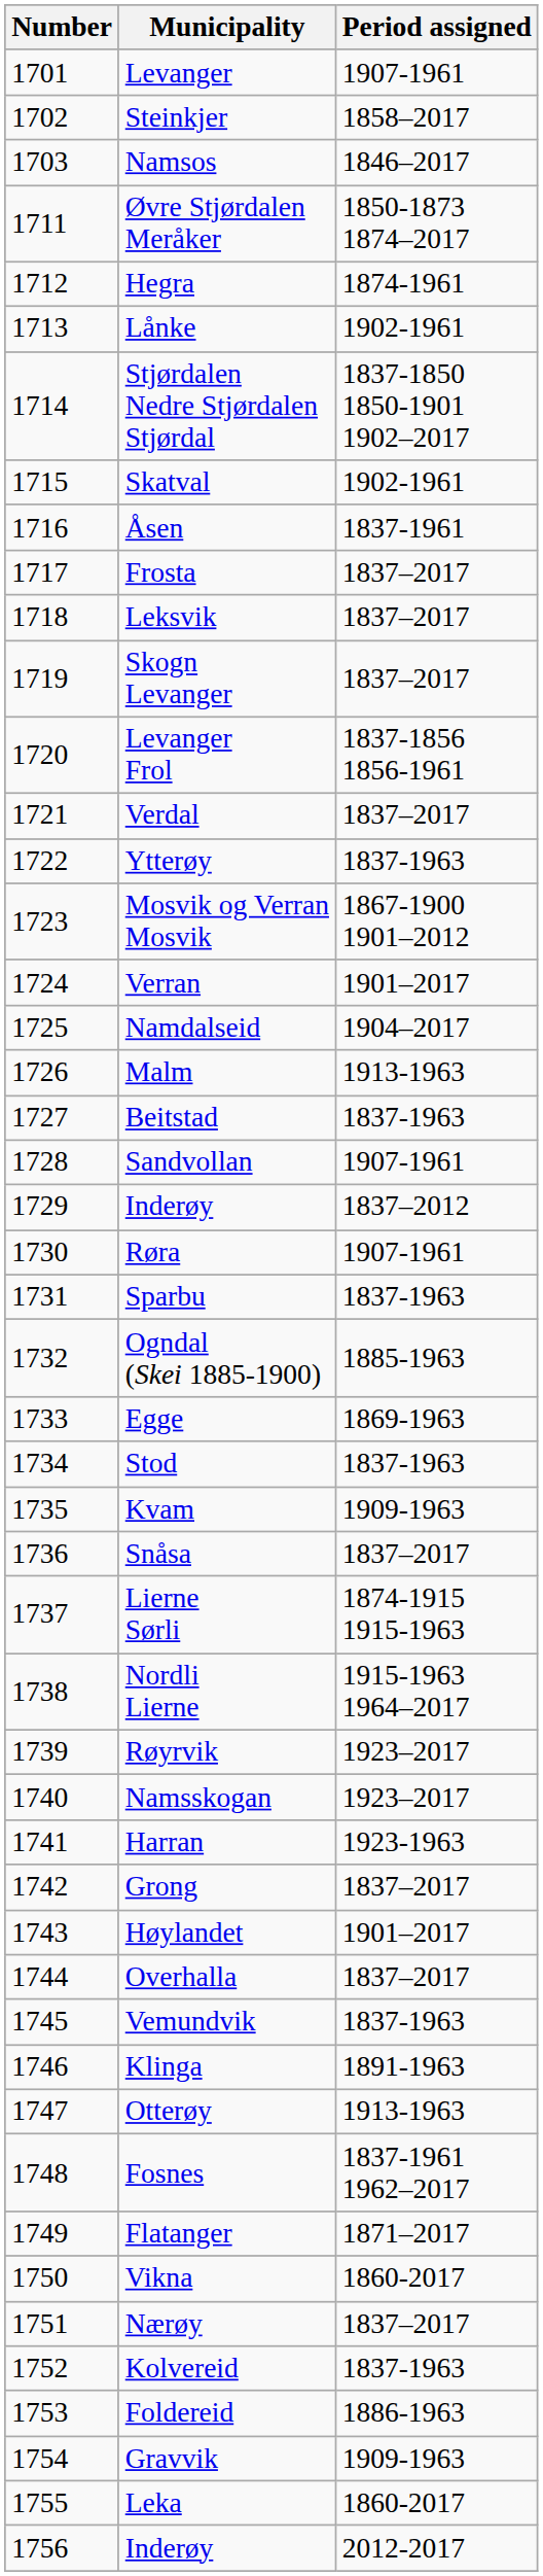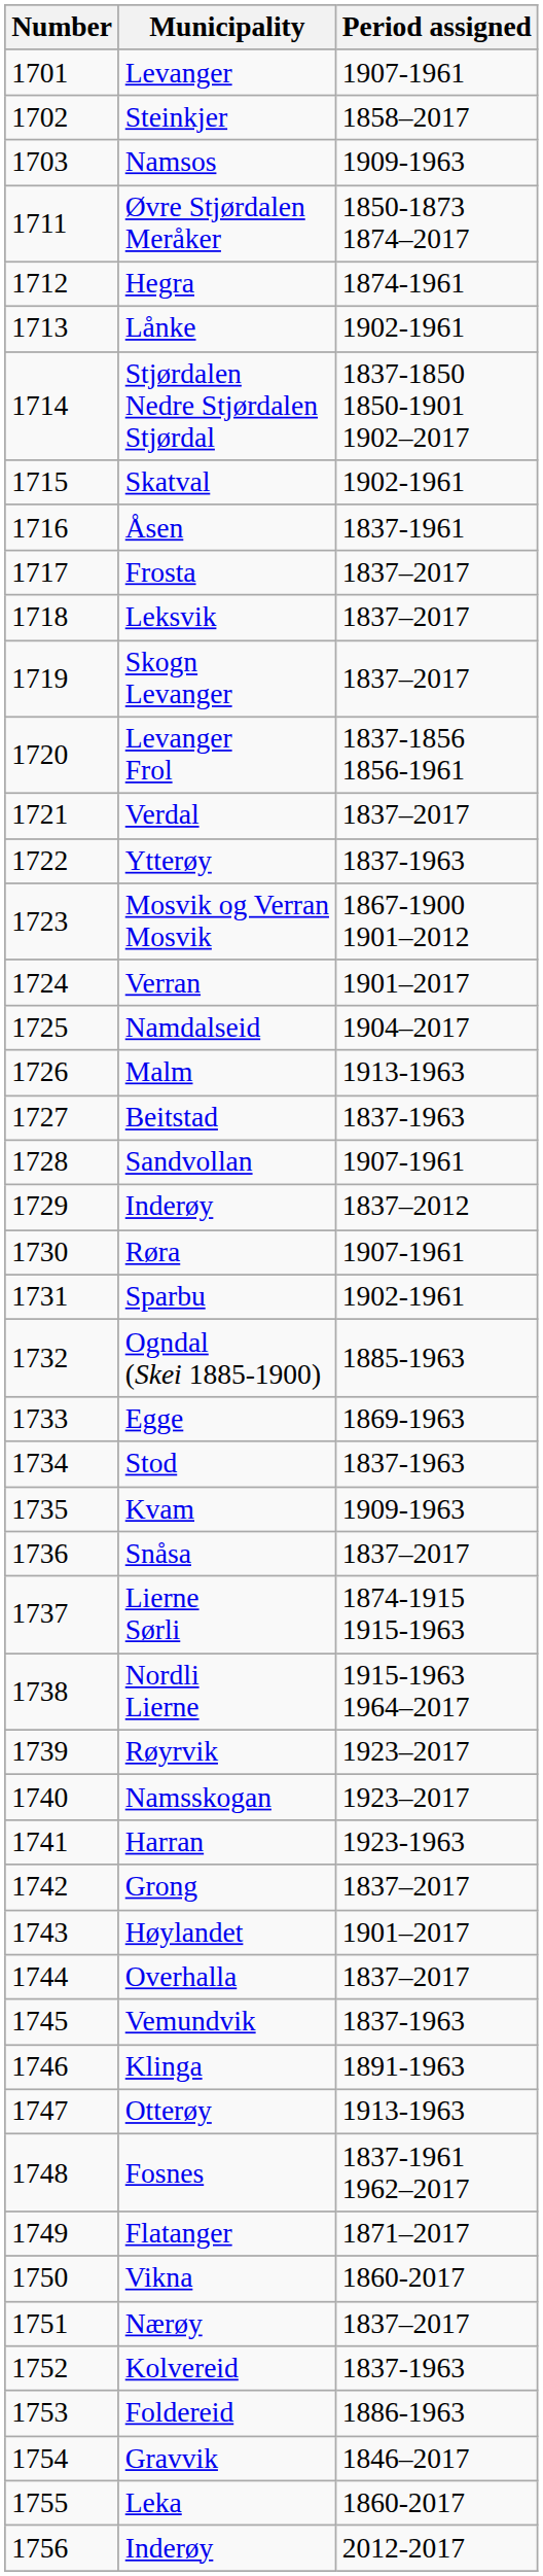 <table class="wikitable">
 <tr>
 <th>Number</th>
 <th>Municipality</th>
 <th>Period assigned</th>
 </tr>
 <tr>
 <td>1701</td>
 <td><a href='#'>Levanger</a></td>
 <td>1907-1961</td>
 </tr>
 <tr>
 <td>1702</td>
 <td><a href='#'>Steinkjer</a></td>
 <td>1858–2017</td>
 </tr>
 <tr>
 <td>1703</td>
 <td><a href='#'>Namsos</a></td>
-<td>1846–2017</td>
+<td>1909-1963</td>
 </tr>
 <tr>
 <td>1711</td>
 <td><a href='#'>Øvre Stjørdalen</a><br><a href='#'>Meråker</a></td>
 <td>1850-1873<br>1874–2017</td>
 </tr>
 <tr>
 <td>1712</td>
 <td><a href='#'>Hegra</a></td>
 <td>1874-1961</td>
 </tr>
 <tr>
 <td>1713</td>
 <td><a href='#'>Lånke</a></td>
 <td>1902-1961</td>
 </tr>
 <tr>
 <td>1714</td>
 <td><a href='#'>Stjørdalen</a><br><a href='#'>Nedre Stjørdalen</a><br><a href='#'>Stjørdal</a></td>
 <td>1837-1850<br>1850-1901<br>1902–2017</td>
 </tr>
 <tr>
 <td>1715</td>
 <td><a href='#'>Skatval</a></td>
 <td>1902-1961</td>
 </tr>
 <tr>
 <td>1716</td>
 <td><a href='#'>Åsen</a></td>
 <td>1837-1961</td>
 </tr>
 <tr>
 <td>1717</td>
 <td><a href='#'>Frosta</a></td>
 <td>1837–2017</td>
 </tr>
 <tr>
 <td>1718</td>
 <td><a href='#'>Leksvik</a></td>
 <td>1837–2017</td>
 </tr>
 <tr>
 <td>1719</td>
 <td><a href='#'>Skogn</a><br><a href='#'>Levanger</a></td>
 <td>1837–2017</td>
 </tr>
 <tr>
 <td>1720</td>
 <td><a href='#'>Levanger</a><br><a href='#'>Frol</a></td>
 <td>1837-1856<br>1856-1961</td>
 </tr>
 <tr>
 <td>1721</td>
 <td><a href='#'>Verdal</a></td>
 <td>1837–2017</td>
 </tr>
 <tr>
 <td>1722</td>
 <td><a href='#'>Ytterøy</a></td>
 <td>1837-1963</td>
 </tr>
 <tr>
 <td>1723</td>
 <td><a href='#'>Mosvik og Verran</a><br><a href='#'>Mosvik</a></td>
 <td>1867-1900<br>1901–2012</td>
 </tr>
 <tr>
 <td>1724</td>
 <td><a href='#'>Verran</a></td>
 <td>1901–2017</td>
 </tr>
 <tr>
 <td>1725</td>
 <td><a href='#'>Namdalseid</a></td>
 <td>1904–2017</td>
 </tr>
 <tr>
 <td>1726</td>
 <td><a href='#'>Malm</a></td>
 <td>1913-1963</td>
 </tr>
 <tr>
 <td>1727</td>
 <td><a href='#'>Beitstad</a></td>
 <td>1837-1963</td>
 </tr>
 <tr>
 <td>1728</td>
 <td><a href='#'>Sandvollan</a></td>
 <td>1907-1961</td>
 </tr>
 <tr>
 <td>1729</td>
 <td><a href='#'>Inderøy</a></td>
 <td>1837–2012</td>
 </tr>
 <tr>
 <td>1730</td>
 <td><a href='#'>Røra</a></td>
 <td>1907-1961</td>
 </tr>
 <tr>
 <td>1731</td>
 <td><a href='#'>Sparbu</a></td>
-<td>1837-1963</td>
+<td>1902-1961</td>
 </tr>
 <tr>
 <td>1732</td>
 <td><a href='#'>Ogndal</a><br>(<em>Skei</em> 1885-1900)</td>
 <td>1885-1963</td>
 </tr>
 <tr>
 <td>1733</td>
 <td><a href='#'>Egge</a></td>
 <td>1869-1963</td>
 </tr>
 <tr>
 <td>1734</td>
 <td><a href='#'>Stod</a></td>
 <td>1837-1963</td>
 </tr>
 <tr>
 <td>1735</td>
 <td><a href='#'>Kvam</a></td>
 <td>1909-1963</td>
 </tr>
 <tr>
 <td>1736</td>
 <td><a href='#'>Snåsa</a></td>
 <td>1837–2017</td>
 </tr>
 <tr>
 <td>1737</td>
 <td><a href='#'>Lierne</a><br><a href='#'>Sørli</a></td>
 <td>1874-1915<br>1915-1963</td>
 </tr>
 <tr>
 <td>1738</td>
 <td><a href='#'>Nordli</a><br><a href='#'>Lierne</a></td>
 <td>1915-1963<br>1964–2017</td>
 </tr>
 <tr>
 <td>1739</td>
 <td><a href='#'>Røyrvik</a></td>
 <td>1923–2017</td>
 </tr>
 <tr>
 <td>1740</td>
 <td><a href='#'>Namsskogan</a></td>
 <td>1923–2017</td>
 </tr>
 <tr>
 <td>1741</td>
 <td><a href='#'>Harran</a></td>
 <td>1923-1963</td>
 </tr>
 <tr>
 <td>1742</td>
 <td><a href='#'>Grong</a></td>
 <td>1837–2017</td>
 </tr>
 <tr>
 <td>1743</td>
 <td><a href='#'>Høylandet</a></td>
 <td>1901–2017</td>
 </tr>
 <tr>
 <td>1744</td>
 <td><a href='#'>Overhalla</a></td>
 <td>1837–2017</td>
 </tr>
 <tr>
 <td>1745</td>
 <td><a href='#'>Vemundvik</a></td>
 <td>1837-1963</td>
 </tr>
 <tr>
 <td>1746</td>
 <td><a href='#'>Klinga</a></td>
 <td>1891-1963</td>
 </tr>
 <tr>
 <td>1747</td>
 <td><a href='#'>Otterøy</a></td>
 <td>1913-1963</td>
 </tr>
 <tr>
 <td>1748</td>
 <td><a href='#'>Fosnes</a></td>
 <td>1837-1961<br>1962–2017</td>
 </tr>
 <tr>
 <td>1749</td>
 <td><a href='#'>Flatanger</a></td>
 <td>1871–2017</td>
 </tr>
 <tr>
 <td>1750</td>
 <td><a href='#'>Vikna</a></td>
 <td>1860-2017</td>
 </tr>
 <tr>
 <td>1751</td>
 <td><a href='#'>Nærøy</a></td>
 <td>1837–2017</td>
 </tr>
 <tr>
 <td>1752</td>
 <td><a href='#'>Kolvereid</a></td>
 <td>1837-1963</td>
 </tr>
 <tr>
 <td>1753</td>
 <td><a href='#'>Foldereid</a></td>
 <td>1886-1963</td>
 </tr>
 <tr>
 <td>1754</td>
 <td><a href='#'>Gravvik</a></td>
-<td>1909-1963</td>
+<td>1846–2017</td>
 </tr>
 <tr>
 <td>1755</td>
 <td><a href='#'>Leka</a></td>
 <td>1860-2017</td>
 </tr>
 <tr>
 <td>1756</td>
 <td><a href='#'>Inderøy</a></td>
 <td>2012-2017</td>
 </tr>
 </table>
